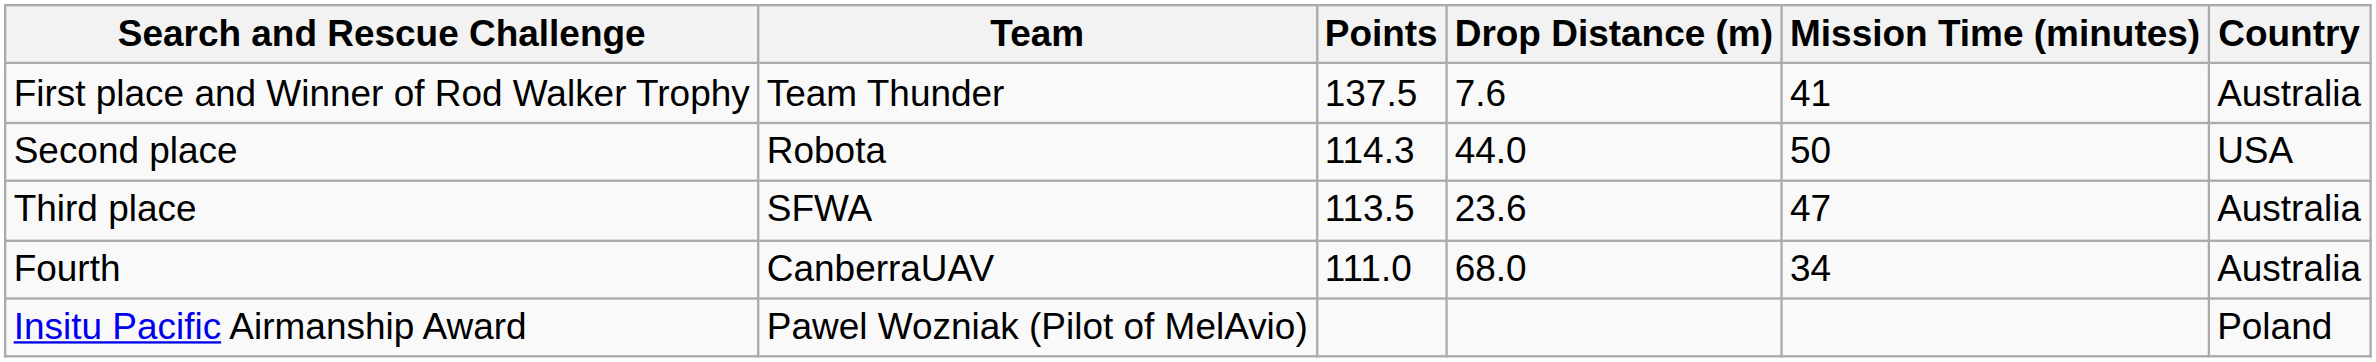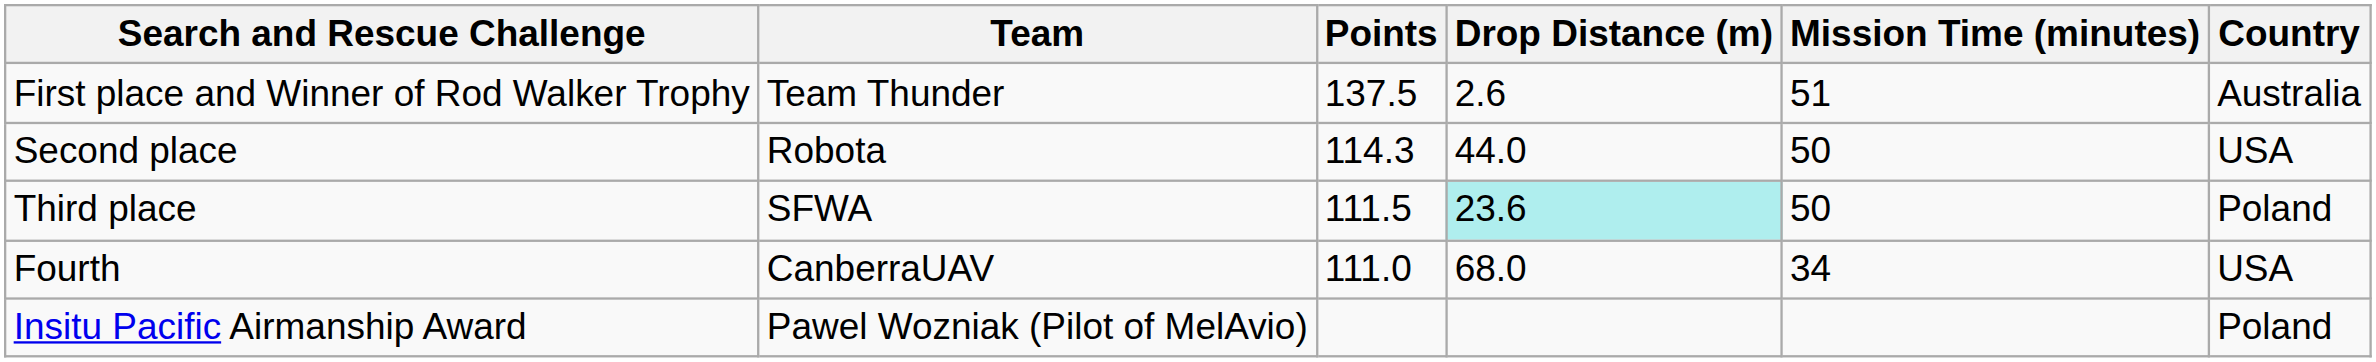 <table class="wikitable">
 <tr>
 <th>Search and Rescue Challenge</th>
 <th>Team</th>
 <th>Points</th>
 <th>Drop Distance (m)</th>
 <th>Mission Time (minutes)</th>
 <th>Country</th>
 </tr>
 <tr>
 <td>First place and Winner of Rod Walker Trophy</td>
 <td>Team Thunder</td>
 <td>137.5</td>
-<td>7.6</td>
-<td>41</td>
+<td>2.6</td>
+<td>51</td>
 <td>Australia</td>
 </tr>
 <tr>
 <td>Second place</td>
 <td>Robota</td>
 <td>114.3</td>
 <td>44.0</td>
 <td>50</td>
 <td>USA</td>
 </tr>
 <tr>
 <td>Third place</td>
 <td>SFWA</td>
-<td>113.5</td>
-<td>23.6</td>
-<td>47</td>
-<td>Australia</td>
+<td>111.5</td>
+<td style="background: paleturquoise;">23.6</td>
+<td>50</td>
+<td>Poland</td>
 </tr>
 <tr>
 <td>Fourth</td>
 <td>CanberraUAV</td>
 <td>111.0</td>
 <td>68.0</td>
 <td>34</td>
-<td>Australia</td>
+<td>USA</td>
 </tr>
 <tr>
 <td><a href='#'>Insitu Pacific</a> Airmanship Award</td>
 <td>Pawel Wozniak (Pilot of MelAvio)</td>
 <td></td>
 <td></td>
 <td></td>
 <td>Poland</td>
 </tr>
 </table>
